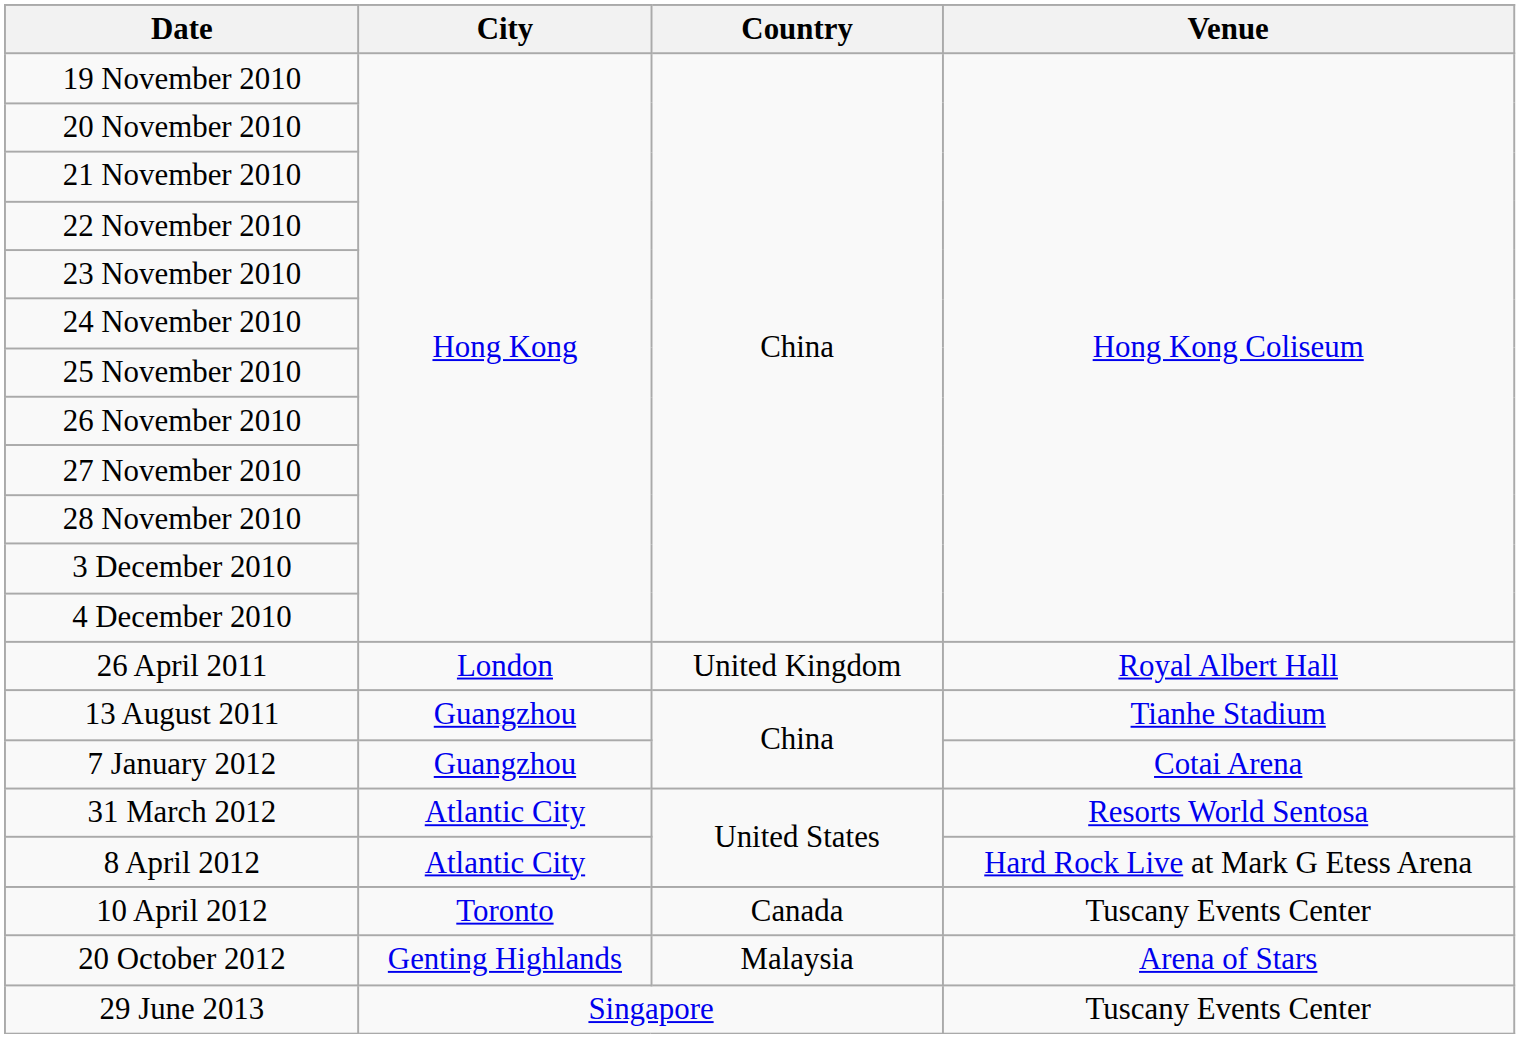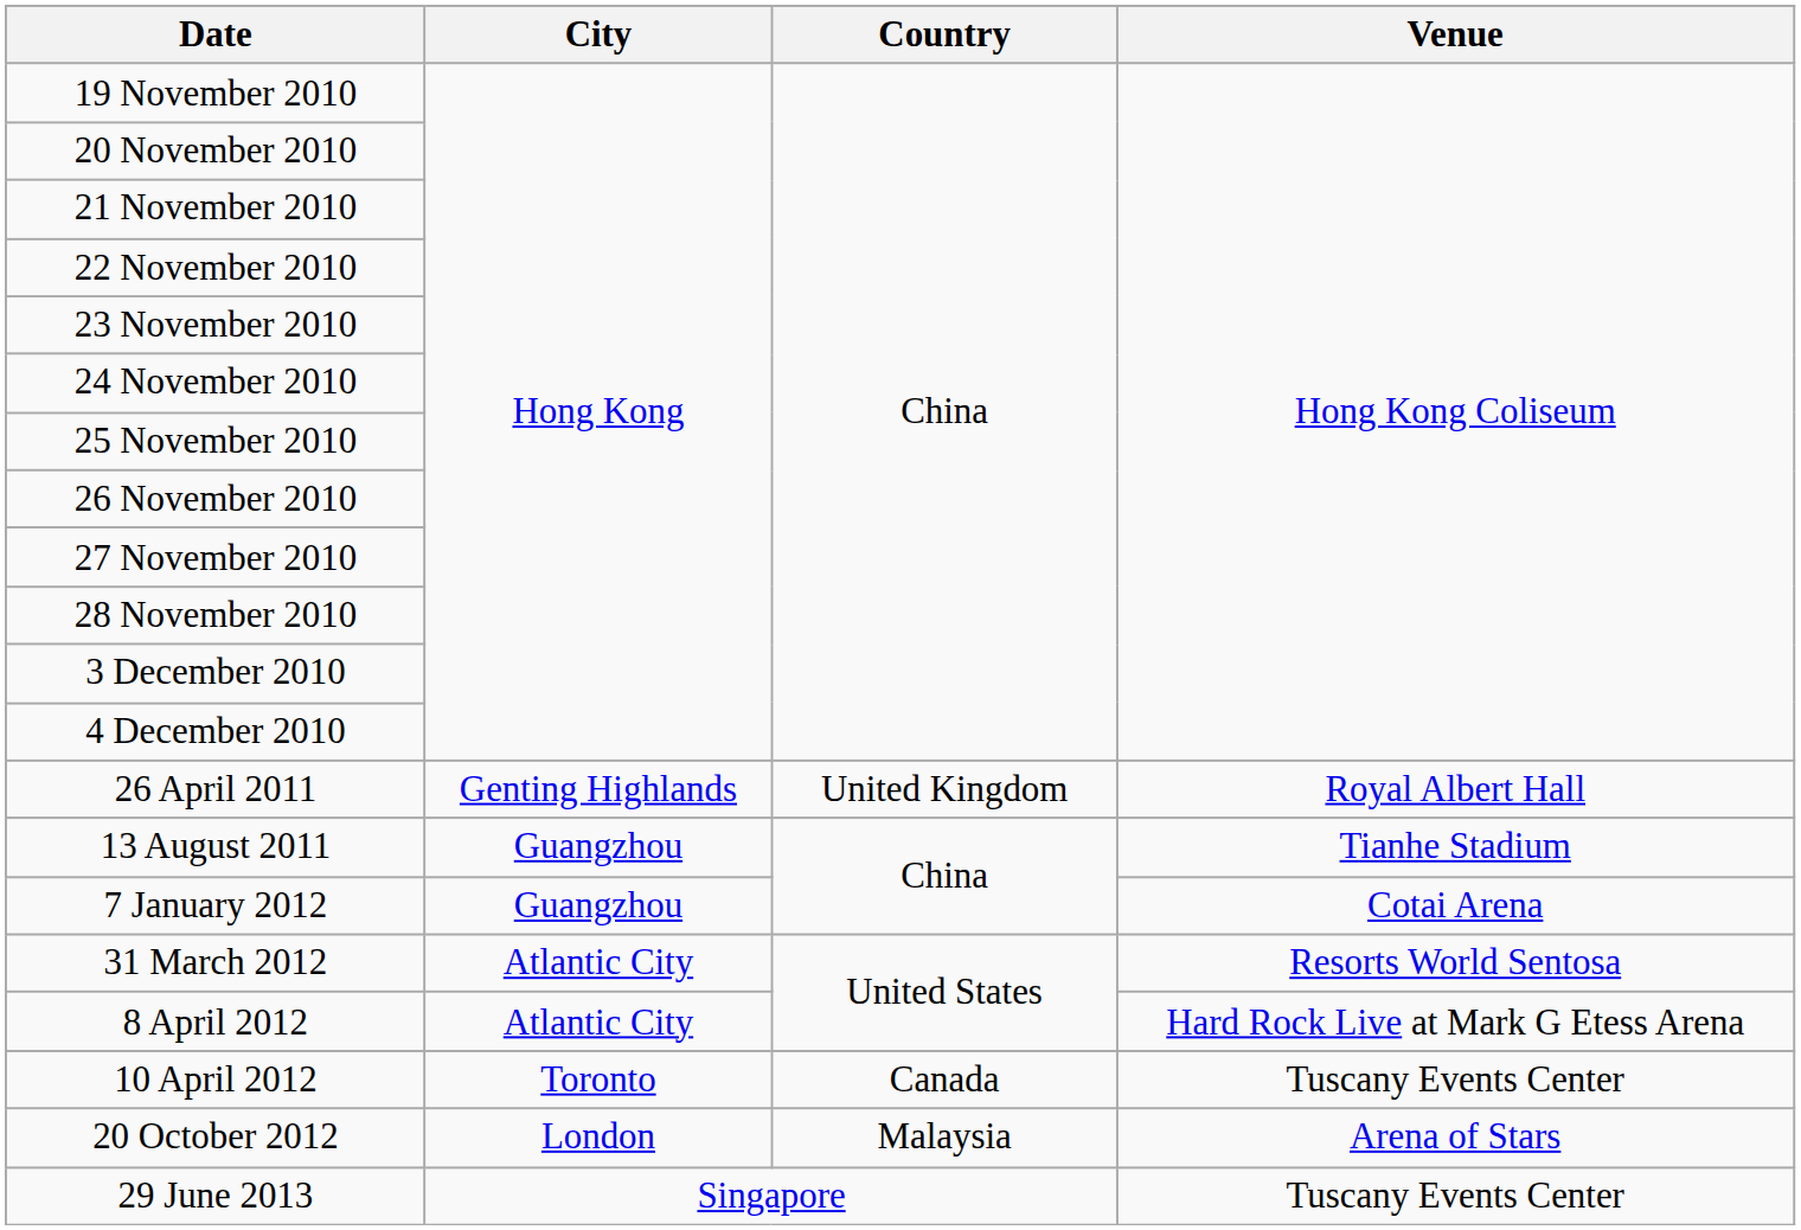 <table class="wikitable" style="text-align:center;">
 <tr>
 <th scope="col" style="width:11em;">Date</th>
 <th scope="col" style="width:9em;">City</th>
 <th scope="col" style="width:9em;">Country</th>
 <th scope="col" style="width:18em;">Venue</th>
 </tr>
 <tr>
 <td>19 November 2010</td>
 <td rowspan="12"><a href='#'>Hong Kong</a></td>
 <td rowspan="12">China</td>
 <td rowspan="12"><a href='#'>Hong Kong Coliseum</a></td>
 </tr>
 <tr>
 <td>20 November 2010</td>
 </tr>
 <tr>
 <td>21 November 2010</td>
 </tr>
 <tr>
 <td>22 November 2010</td>
 </tr>
 <tr>
 <td>23 November 2010</td>
 </tr>
 <tr>
 <td>24 November 2010</td>
 </tr>
 <tr>
 <td>25 November 2010</td>
 </tr>
 <tr>
 <td>26 November 2010</td>
 </tr>
 <tr>
 <td>27 November 2010</td>
 </tr>
 <tr>
 <td>28 November 2010</td>
 </tr>
 <tr>
 <td>3 December 2010</td>
 </tr>
 <tr>
 <td>4 December 2010</td>
 </tr>
 <tr>
 <td>26 April 2011</td>
-<td><a href='#'>London</a></td>
+<td><a href='#'>Genting Highlands</a></td>
 <td>United Kingdom</td>
 <td><a href='#'>Royal Albert Hall</a></td>
 </tr>
 <tr>
 <td>13 August 2011</td>
 <td><a href='#'>Guangzhou</a></td>
 <td rowspan="2">China</td>
 <td><a href='#'>Tianhe Stadium</a></td>
 </tr>
 <tr>
 <td>7 January 2012</td>
 <td><a href='#'>Guangzhou</a></td>
 <td><a href='#'>Cotai Arena</a></td>
 </tr>
 <tr>
 <td>31 March 2012</td>
 <td><a href='#'>Atlantic City</a></td>
 <td rowspan="2">United States</td>
 <td><a href='#'>Resorts World Sentosa</a></td>
 </tr>
 <tr>
 <td>8 April 2012</td>
 <td><a href='#'>Atlantic City</a></td>
 <td><a href='#'>Hard Rock Live</a> at Mark G Etess Arena</td>
 </tr>
 <tr>
 <td>10 April 2012</td>
 <td><a href='#'>Toronto</a></td>
 <td>Canada</td>
 <td>Tuscany Events Center</td>
 </tr>
 <tr>
 <td>20 October 2012</td>
-<td><a href='#'>Genting Highlands</a></td>
+<td><a href='#'>London</a></td>
 <td>Malaysia</td>
 <td><a href='#'>Arena of Stars</a></td>
 </tr>
 <tr>
 <td>29 June 2013</td>
 <td colspan="2"><a href='#'>Singapore</a></td>
 <td>Tuscany Events Center</td>
 </tr>
 </table>
